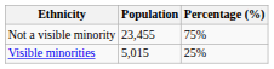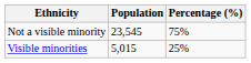 <table class="wikitable">
 <tr>
 <th>Ethnicity</th>
 <th>Population</th>
 <th>Percentage (%)</th>
 </tr>
 <tr>
 <td>Not a visible minority</td>
-<td>23,455</td>
+<td>23,545</td>
 <td>75%</td>
 </tr>
 <tr>
 <td><a href='#'>Visible minorities</a></td>
 <td>5,015</td>
 <td>25%</td>
 </tr>
 </table>
